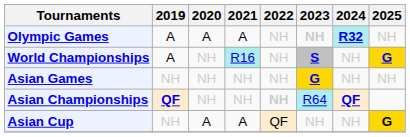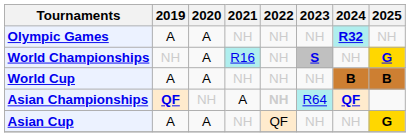 <table class="wikitable" style="font-size: 90%; text-align:center">
 <tr>
 <th>Tournaments</th>
 <th>2019</th>
 <th>2020</th>
 <th>2021</th>
 <th>2022</th>
 <th>2023</th>
 <th>2024</th>
 <th>2025</th>
 </tr>
 <tr>
 <td bgcolor="#ECF2FF"; align="left"><strong><a href='#'>Olympic Games</a></strong></td>
 <td>A</td>
 <td>A</td>
-<td>A</td>
 <td style=color:#ccc>NH</td>
-<td style=color:#ccc><strong>NH</strong></td>
+<td style=color:#ccc>NH</td>
+<td style=color:#ccc>NH</td>
 <td bgcolor=AFEEEE><strong><a href='#'>R32</a></strong></td>
 <td style=color:#ccc>NH</td>
 </tr>
 <tr>
 <td bgcolor="#ECF2FF"; align="left"><strong><a href='#'>World Championships</a></strong></td>
+<td style=color:#ccc>NH</td>
 <td>A</td>
-<td style=color:#ccc>NH</td>
 <td bgcolor=AFEEEE><a href='#'>R16</a></td>
 <td style=color:#ccc>NH</td>
 <td bgcolor=silver><strong><a href='#'>S</a></strong></td>
 <td style=color:#ccc>NH</td>
 <td bgcolor=gold><strong><a href='#'>G</a></strong></td>
 </tr>
 <tr>
-<td bgcolor="#ECF2FF"; align="left"><strong><a href='#'>Asian Games</a></strong></td>
+<td bgcolor="#ECF2FF"; align="left"><strong><a href='#'>World Cup</a></strong></td>
+<td>A</td>
+<td>A</td>
 <td style=color:#ccc>NH</td>
 <td style=color:#ccc>NH</td>
 <td style=color:#ccc>NH</td>
-<td style=color:#ccc>NH</td>
-<td bgcolor=gold><strong><a href='#'>G</a></strong></td>
-<td style=color:#ccc>NH</td>
-<td style=color:#ccc>NH</td>
+<td bgcolor=CD7F32><strong>B</strong></td>
+<td bgcolor=CD7F32><strong>B</strong></td>
 </tr>
 <tr>
 <td bgcolor="#ECF2FF"; align="left"><strong><a href='#'>Asian Championships</a></strong></td>
 <td bgcolor=FFEBCD><strong><a href='#'>QF</a></strong></td>
 <td style=color:#ccc>NH</td>
-<td style=color:#ccc>NH</td>
+<td>A</td>
 <td style=color:#ccc><strong>NH</strong></td>
 <td bgcolor=AFEEEE><a href='#'>R64</a></td>
 <td bgcolor=FFEBCD><strong><a href='#'>QF</a></strong></td>
 <td></td>
 </tr>
 <tr>
 <td bgcolor="#ECF2FF"; align="left"><strong><a href='#'>Asian Cup</a></strong></td>
-<td style=color:#ccc>NH</td>
 <td>A</td>
 <td>A</td>
+<td style=color:#ccc>NH</td>
 <td bgcolor=FFEBCD>QF</td>
 <td style=color:#ccc>NH</td>
 <td style=color:#ccc>NH</td>
 <td bgcolor=gold><strong>G</strong></td>
 </tr>
 <tr>
 </tr>
 </table>
